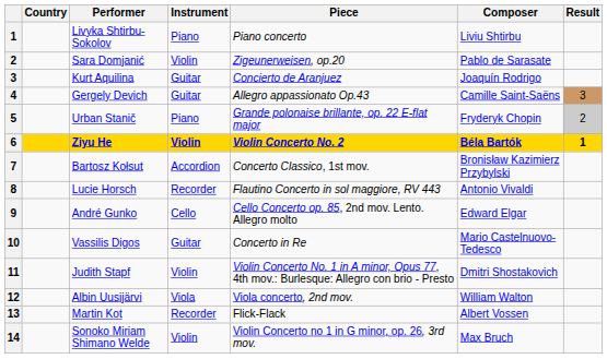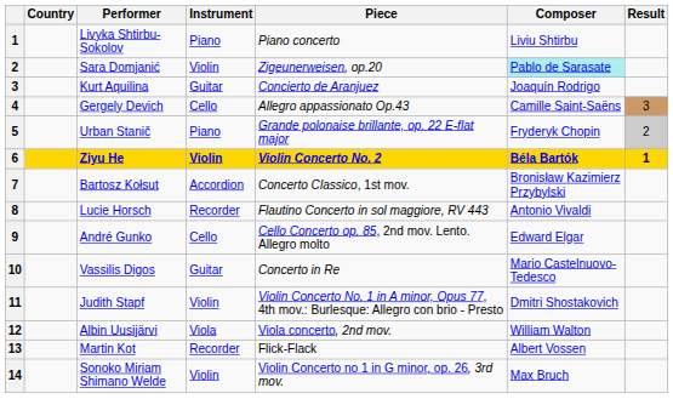 <table class="wikitable sortable plainrowheaders">
 <tr>
 <th scope="col"></th>
 <th scope="col">Country</th>
 <th scope="col">Performer</th>
 <th scope="col">Instrument</th>
 <th scope="col">Piece</th>
 <th scope="col">Composer</th>
 <th scope="col">Result</th>
 </tr>
 <tr>
 <th scope="row" style="text-align:center;">1</th>
 <td></td>
 <td><a href='#'>Livyka Shtirbu-Sokolov</a></td>
 <td><a href='#'>Piano</a></td>
 <td><em>Piano concerto</em></td>
 <td><a href='#'>Liviu Shtirbu</a></td>
 <td></td>
 </tr>
 <tr>
 <th scope="row" style="text-align:center;">2</th>
 <td></td>
 <td><a href='#'>Sara Domjanić</a></td>
 <td><a href='#'>Violin</a></td>
 <td><em><a href='#'>Zigeunerweisen</a>, op.20</em></td>
-<td><a href='#'>Pablo de Sarasate</a></td>
+<td style="background: paleturquoise;"><a href='#'>Pablo de Sarasate</a></td>
 <td></td>
 </tr>
 <tr>
 <th scope="row" style="text-align:center;">3</th>
 <td></td>
 <td><a href='#'>Kurt Aquilina</a></td>
 <td><a href='#'>Guitar</a></td>
 <td><em><a href='#'>Concierto de Aranjuez</a></em></td>
 <td><a href='#'>Joaquín Rodrigo</a></td>
 <td></td>
 </tr>
 <tr>
 <th scope="row" style="text-align:center;">4</th>
 <td></td>
 <td><a href='#'>Gergely Devich</a></td>
-<td><a href='#'>Guitar</a></td>
+<td><a href='#'>Cello</a></td>
 <td><em>Allegro appassionato Op.43</em></td>
 <td><a href='#'>Camille Saint-Saëns</a></td>
 <td style="text-align:center; background-color:#C96;">3</td>
 </tr>
 <tr>
 <th scope="row" style="text-align:center;">5</th>
 <td></td>
 <td><a href='#'>Urban Stanič</a></td>
 <td><a href='#'>Piano</a></td>
 <td><em><a href='#'>Grande polonaise brillante, op. 22 E-flat major</a></em></td>
 <td><a href='#'>Fryderyk Chopin</a></td>
 <td style="text-align:center; background-color:#CCC;">2</td>
 </tr>
 <tr style="font-weight:bold; background:gold;">
 <th scope="row" style="text-align:center;">6</th>
 <td></td>
 <td><a href='#'>Ziyu He</a></td>
 <td><a href='#'>Violin</a></td>
 <td><em><a href='#'>Violin Concerto No. 2</a></em></td>
 <td><a href='#'>Béla Bartók</a></td>
 <td style="text-align:center;">1</td>
 </tr>
 <tr>
 <th scope="row" style="text-align:center;">7</th>
 <td></td>
 <td><a href='#'>Bartosz Kołsut</a></td>
 <td><a href='#'>Accordion</a></td>
 <td><em>Concerto Classico</em>, 1st mov.</td>
 <td><a href='#'>Bronisław Kazimierz Przybylski</a></td>
 <td></td>
 </tr>
 <tr>
 <th scope="row" style="text-align:center;">8</th>
 <td></td>
 <td><a href='#'>Lucie Horsch</a></td>
 <td><a href='#'>Recorder</a></td>
 <td><em>Flautino Concerto in sol maggiore, RV 443</em></td>
 <td><a href='#'>Antonio Vivaldi</a></td>
 <td></td>
 </tr>
 <tr>
 <th scope="row" style="text-align:center;">9</th>
 <td></td>
 <td><a href='#'>André Gunko</a></td>
 <td><a href='#'>Cello</a></td>
 <td><em><a href='#'>Cello Concerto op. 85</a></em>, 2nd mov. Lento. Allegro molto</td>
 <td><a href='#'>Edward Elgar</a></td>
 <td></td>
 </tr>
 <tr>
 <th scope="row" style="text-align:center;">10</th>
 <td></td>
 <td><a href='#'>Vassilis Digos</a></td>
 <td><a href='#'>Guitar</a></td>
 <td><em>Concerto in Re</em></td>
 <td><a href='#'>Mario Castelnuovo-Tedesco</a></td>
 <td></td>
 </tr>
 <tr>
 <th scope="row" style="text-align:center;">11</th>
 <td></td>
 <td><a href='#'>Judith Stapf</a></td>
 <td><a href='#'>Violin</a></td>
 <td><em><a href='#'>Violin Concerto No. 1 in A minor, Opus 77</a></em>, 4th mov.: Burlesque: Allegro con brio - Presto<em></td>
 <td><a href='#'>Dmitri Shostakovich</a></td>
 <td></td>
 </tr>
 <tr>
 <th scope="row" style="text-align:center;">12</th>
 <td></td>
 <td><a href='#'>Albin Uusijärvi</a></td>
 <td><a href='#'>Viola</a></td>
 <td></em><a href='#'>Viola concerto</a><em>, 2nd mov.</td>
 <td><a href='#'>William Walton</a></td>
 <td></td>
 </tr>
 <tr>
 <th scope="row" style="text-align:center;">13</th>
 <td></td>
 <td><a href='#'>Martin Kot</a></td>
 <td><a href='#'>Recorder</a></td>
 <td></em>Flick-Flack<em></td>
 <td><a href='#'>Albert Vossen</a></td>
 <td></td>
 </tr>
 <tr>
 <th scope="row" style="text-align:center;">14</th>
 <td></td>
 <td><a href='#'>Sonoko Miriam Shimano Welde</a></td>
 <td><a href='#'>Violin</a></td>
 <td></em><a href='#'>Violin Concerto no 1 in G minor, op. 26</a><em>, 3rd mov.</td>
 <td><a href='#'>Max Bruch</a></td>
 <td></td>
 </tr>
 </table>
